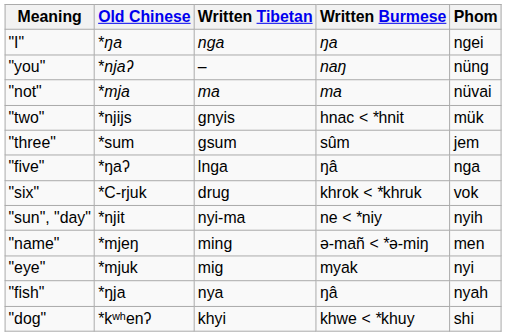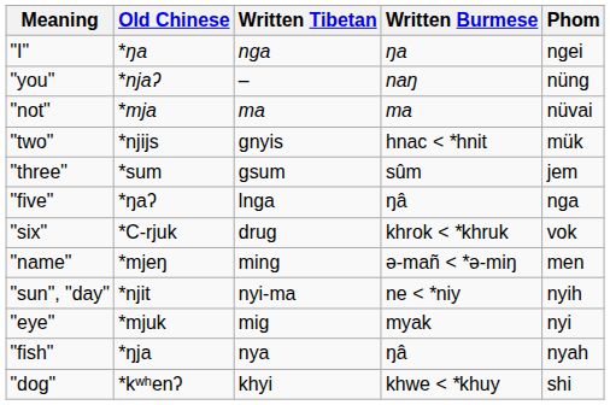 <table class="wikitable" style="margin: 1em auto 1em auto;">
 <tr>
 <th>Meaning</th>
 <th><a href='#'>Old Chinese</a></th>
 <th>Written <a href='#'>Tibetan</a></th>
 <th>Written <a href='#'>Burmese</a></th>
 <th>Phom</th>
 </tr>
 <tr>
 <td>"I"</td>
 <td> *<em>ŋa</em></td>
 <td><em>nga</em></td>
 <td><em>ŋa</em></td>
 <td>ngei</td>
 </tr>
 <tr>
 <td>"you"</td>
 <td> *<em>njaʔ</em></td>
 <td>–</td>
 <td><em>naŋ</em></td>
 <td>nüng</td>
 </tr>
 <tr>
 <td>"not"</td>
 <td> *<em>mja</em></td>
 <td><em>ma</em></td>
 <td><em>ma<strong></td>
 <td>nüvai</td>
 </tr>
 <tr>
 <td>"two"</td>
 <td> *</em>njijs<em></td>
 <td></em>gnyis<em></td>
 <td></em>hnac<em> < *</em>hnit<em></td>
 <td>mük</td>
 </tr>
 <tr>
 <td>"three"</td>
 <td> *</em>sum<em></td>
 <td></em>gsum<em></td>
 <td></em>sûm<em></td>
 <td>jem</td>
 </tr>
 <tr>
 <td>"five"</td>
 <td> *</em>ŋaʔ<em></td>
 <td></em>lnga<em></td>
 <td></em>ŋâ<em></td>
 <td>nga</td>
 </tr>
 <tr>
 <td>"six"</td>
 <td> *</em>C-rjuk<em></td>
 <td></em>drug<em></td>
 <td></em>khrok<em> < *</em>khruk<em></td>
 <td>vok</td>
 </tr>
 <tr>
+<td>"name"</td>
+<td> *</em>mjeŋ<em></td>
+<td></em>ming<em></td>
+<td></em>ə-mañ<em> < *</em>ə-miŋ<em></td>
+<td>men</td>
+</tr>
+<tr>
 <td>"sun", "day"</td>
 <td> *</em>njit<em></td>
 <td></em>nyi-ma<em></td>
 <td></em>ne<em> < *</em>niy<em></td>
 <td>nyih</td>
-</tr>
-<tr>
-<td>"name"</td>
-<td> *</em>mjeŋ<em></td>
-<td></em>ming<em></td>
-<td></em>ə-mañ<em> < *</em>ə-miŋ<em></td>
-<td>men</td>
 </tr>
 <tr>
 <td>"eye"</td>
 <td> *</em>mjuk<em></td>
 <td></em>mig<em></td>
 <td></em>myak<em></td>
 <td>nyi</td>
 </tr>
 <tr>
 <td>"fish"</td>
 <td> *</em>ŋja<em></td>
 <td></em>nya<em></td>
 <td></em>ŋâ<em></td>
 <td>nyah</td>
 </tr>
 <tr>
 <td>"dog"</td>
 <td> *</em>kʷʰenʔ<em></td>
 <td></em>khyi<em></td>
 <td></em>khwe<em> < *</em>khuy<em></td>
 <td>shi</td>
 </tr>
 </table>
